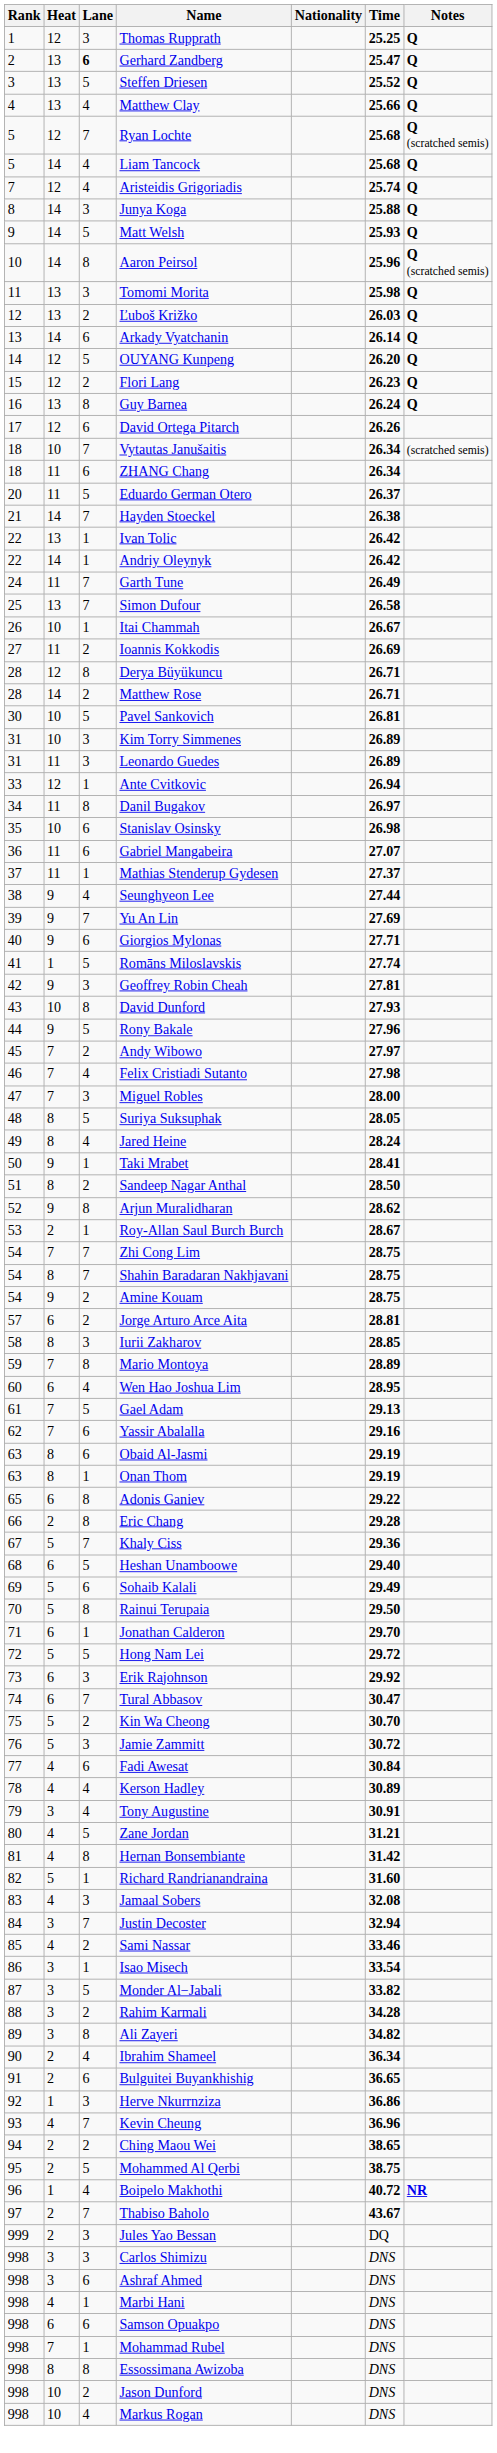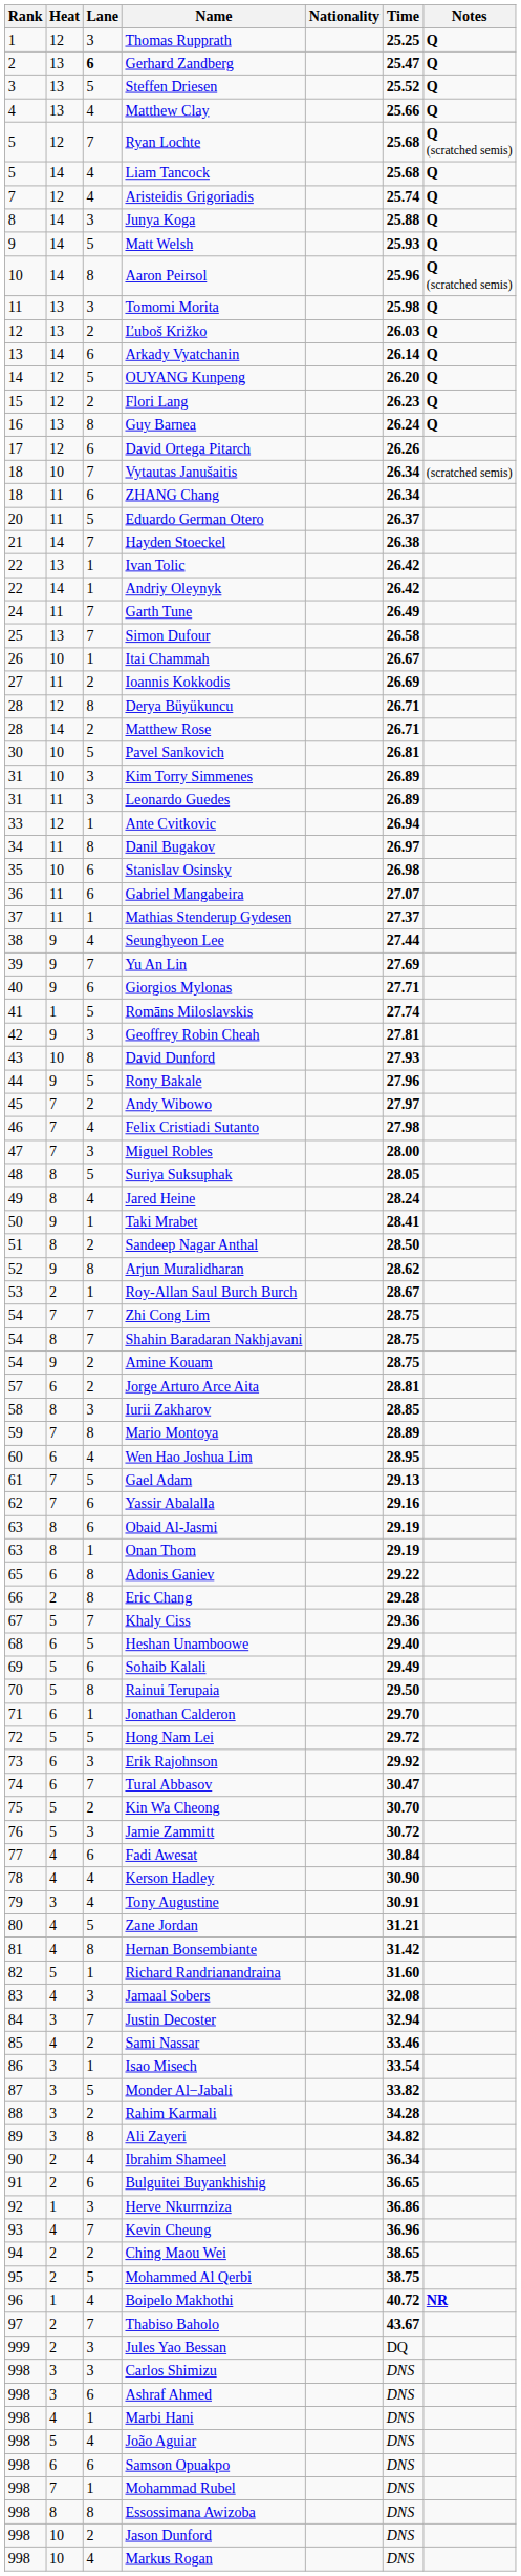 <table class="wikitable sortable">
 <tr>
 <th>Rank</th>
 <th>Heat</th>
 <th>Lane</th>
 <th>Name</th>
 <th>Nationality</th>
 <th>Time</th>
 <th>Notes</th>
 </tr>
 <tr>
 <td>1</td>
 <td>12</td>
 <td>3</td>
 <td><a href='#'>Thomas Rupprath</a></td>
 <td></td>
 <td><strong>25.25</strong></td>
 <td><strong>Q</strong></td>
 </tr>
 <tr>
 <td>2</td>
 <td>13</td>
 <td><strong>6</strong></td>
 <td><a href='#'>Gerhard Zandberg</a></td>
 <td></td>
 <td><strong>25.47</strong></td>
 <td><strong>Q</strong></td>
 </tr>
 <tr>
 <td>3</td>
 <td>13</td>
 <td>5</td>
 <td><a href='#'>Steffen Driesen</a></td>
 <td></td>
 <td><strong>25.52</strong></td>
 <td><strong>Q</strong></td>
 </tr>
 <tr>
 <td>4</td>
 <td>13</td>
 <td>4</td>
 <td><a href='#'>Matthew Clay</a></td>
 <td></td>
 <td><strong>25.66</strong></td>
 <td><strong>Q</strong></td>
 </tr>
 <tr>
 <td>5</td>
 <td>12</td>
 <td>7</td>
 <td><a href='#'>Ryan Lochte</a></td>
 <td></td>
 <td><strong>25.68</strong></td>
 <td><strong>Q</strong><br> <small>(scratched semis)</small></td>
 </tr>
 <tr>
 <td>5</td>
 <td>14</td>
 <td>4</td>
 <td><a href='#'>Liam Tancock</a></td>
 <td></td>
 <td><strong>25.68</strong></td>
 <td><strong>Q</strong></td>
 </tr>
 <tr>
 <td>7</td>
 <td>12</td>
 <td>4</td>
 <td><a href='#'>Aristeidis Grigoriadis</a></td>
 <td></td>
 <td><strong>25.74</strong></td>
 <td><strong>Q</strong></td>
 </tr>
 <tr>
 <td>8</td>
 <td>14</td>
 <td>3</td>
 <td><a href='#'>Junya Koga</a></td>
 <td></td>
 <td><strong>25.88</strong></td>
 <td><strong>Q</strong></td>
 </tr>
 <tr>
 <td>9</td>
 <td>14</td>
 <td>5</td>
 <td><a href='#'>Matt Welsh</a></td>
 <td></td>
 <td><strong>25.93</strong></td>
 <td><strong>Q</strong></td>
 </tr>
 <tr>
 <td>10</td>
 <td>14</td>
 <td>8</td>
 <td><a href='#'>Aaron Peirsol</a></td>
 <td></td>
 <td><strong>25.96</strong></td>
 <td><strong>Q</strong><br> <small>(scratched semis)</small></td>
 </tr>
 <tr>
 <td>11</td>
 <td>13</td>
 <td>3</td>
 <td><a href='#'>Tomomi Morita</a></td>
 <td></td>
 <td><strong>25.98</strong></td>
 <td><strong>Q</strong></td>
 </tr>
 <tr>
 <td>12</td>
 <td>13</td>
 <td>2</td>
 <td><a href='#'>Ľuboš Križko</a></td>
 <td></td>
 <td><strong>26.03</strong></td>
 <td><strong>Q</strong></td>
 </tr>
 <tr>
 <td>13</td>
 <td>14</td>
 <td>6</td>
 <td><a href='#'>Arkady Vyatchanin</a></td>
 <td></td>
 <td><strong>26.14</strong></td>
 <td><strong>Q</strong></td>
 </tr>
 <tr>
 <td>14</td>
 <td>12</td>
 <td>5</td>
 <td><a href='#'>OUYANG Kunpeng</a></td>
 <td></td>
 <td><strong>26.20</strong></td>
 <td><strong>Q</strong></td>
 </tr>
 <tr>
 <td>15</td>
 <td>12</td>
 <td>2</td>
 <td><a href='#'>Flori Lang</a></td>
 <td></td>
 <td><strong>26.23</strong></td>
 <td><strong>Q</strong></td>
 </tr>
 <tr>
 <td>16</td>
 <td>13</td>
 <td>8</td>
 <td><a href='#'>Guy Barnea</a></td>
 <td></td>
 <td><strong>26.24</strong></td>
 <td><strong>Q</strong></td>
 </tr>
 <tr>
 <td>17</td>
 <td>12</td>
 <td>6</td>
 <td><a href='#'>David Ortega Pitarch</a></td>
 <td></td>
 <td><strong>26.26</strong></td>
 <td></td>
 </tr>
 <tr>
 <td>18</td>
 <td>10</td>
 <td>7</td>
 <td><a href='#'>Vytautas Janušaitis</a></td>
 <td></td>
 <td><strong>26.34</strong></td>
 <td><small>(scratched semis)</small></td>
 </tr>
 <tr>
 <td>18</td>
 <td>11</td>
 <td>6</td>
 <td><a href='#'>ZHANG Chang</a></td>
 <td></td>
 <td><strong>26.34</strong></td>
 <td></td>
 </tr>
 <tr>
 <td>20</td>
 <td>11</td>
 <td>5</td>
 <td><a href='#'>Eduardo German Otero</a></td>
 <td></td>
 <td><strong>26.37</strong></td>
 <td></td>
 </tr>
 <tr>
 <td>21</td>
 <td>14</td>
 <td>7</td>
 <td><a href='#'>Hayden Stoeckel</a></td>
 <td></td>
 <td><strong>26.38</strong></td>
 <td></td>
 </tr>
 <tr>
 <td>22</td>
 <td>13</td>
 <td>1</td>
 <td><a href='#'>Ivan Tolic</a></td>
 <td></td>
 <td><strong>26.42</strong></td>
 <td></td>
 </tr>
 <tr>
 <td>22</td>
 <td>14</td>
 <td>1</td>
 <td><a href='#'>Andriy Oleynyk</a></td>
 <td></td>
 <td><strong>26.42</strong></td>
 <td></td>
 </tr>
 <tr>
 <td>24</td>
 <td>11</td>
 <td>7</td>
 <td><a href='#'>Garth Tune</a></td>
 <td></td>
 <td><strong>26.49</strong></td>
 <td></td>
 </tr>
 <tr>
 <td>25</td>
 <td>13</td>
 <td>7</td>
 <td><a href='#'>Simon Dufour</a></td>
 <td></td>
 <td><strong>26.58</strong></td>
 <td></td>
 </tr>
 <tr>
 <td>26</td>
 <td>10</td>
 <td>1</td>
 <td><a href='#'>Itai Chammah</a></td>
 <td></td>
 <td><strong>26.67</strong></td>
 <td></td>
 </tr>
 <tr>
 <td>27</td>
 <td>11</td>
 <td>2</td>
 <td><a href='#'>Ioannis Kokkodis</a></td>
 <td></td>
 <td><strong>26.69</strong></td>
 <td></td>
 </tr>
 <tr>
 <td>28</td>
 <td>12</td>
 <td>8</td>
 <td><a href='#'>Derya Büyükuncu</a></td>
 <td></td>
 <td><strong>26.71</strong></td>
 <td></td>
 </tr>
 <tr>
 <td>28</td>
 <td>14</td>
 <td>2</td>
 <td><a href='#'>Matthew Rose</a></td>
 <td></td>
 <td><strong>26.71</strong></td>
 <td></td>
 </tr>
 <tr>
 <td>30</td>
 <td>10</td>
 <td>5</td>
 <td><a href='#'>Pavel Sankovich</a></td>
 <td></td>
 <td><strong>26.81</strong></td>
 <td></td>
 </tr>
 <tr>
 <td>31</td>
 <td>10</td>
 <td>3</td>
 <td><a href='#'>Kim Torry Simmenes</a></td>
 <td></td>
 <td><strong>26.89</strong></td>
 <td></td>
 </tr>
 <tr>
 <td>31</td>
 <td>11</td>
 <td>3</td>
 <td><a href='#'>Leonardo Guedes</a></td>
 <td></td>
 <td><strong>26.89</strong></td>
 <td></td>
 </tr>
 <tr>
 <td>33</td>
 <td>12</td>
 <td>1</td>
 <td><a href='#'>Ante Cvitkovic</a></td>
 <td></td>
 <td><strong>26.94</strong></td>
 <td></td>
 </tr>
 <tr>
 <td>34</td>
 <td>11</td>
 <td>8</td>
 <td><a href='#'>Danil Bugakov</a></td>
 <td></td>
 <td><strong>26.97</strong></td>
 <td></td>
 </tr>
 <tr>
 <td>35</td>
 <td>10</td>
 <td>6</td>
 <td><a href='#'>Stanislav Osinsky</a></td>
 <td></td>
 <td><strong>26.98</strong></td>
 <td></td>
 </tr>
 <tr>
 <td>36</td>
 <td>11</td>
 <td>6</td>
 <td><a href='#'>Gabriel Mangabeira</a></td>
 <td></td>
 <td><strong>27.07</strong></td>
 <td></td>
 </tr>
 <tr>
 <td>37</td>
 <td>11</td>
 <td>1</td>
 <td><a href='#'>Mathias Stenderup Gydesen</a></td>
 <td></td>
 <td><strong>27.37</strong></td>
 <td></td>
 </tr>
 <tr>
 <td>38</td>
 <td>9</td>
 <td>4</td>
 <td><a href='#'>Seunghyeon Lee</a></td>
 <td></td>
 <td><strong>27.44</strong></td>
 <td></td>
 </tr>
 <tr>
 <td>39</td>
 <td>9</td>
 <td>7</td>
 <td><a href='#'>Yu An Lin</a></td>
 <td></td>
 <td><strong>27.69</strong></td>
 <td></td>
 </tr>
 <tr>
 <td>40</td>
 <td>9</td>
 <td>6</td>
 <td><a href='#'>Giorgios Mylonas</a></td>
 <td></td>
 <td><strong>27.71</strong></td>
 <td></td>
 </tr>
 <tr>
 <td>41</td>
 <td>1</td>
 <td>5</td>
 <td><a href='#'>Romāns Miloslavskis</a></td>
 <td></td>
 <td><strong>27.74</strong></td>
 <td></td>
 </tr>
 <tr>
 <td>42</td>
 <td>9</td>
 <td>3</td>
 <td><a href='#'>Geoffrey Robin Cheah</a></td>
 <td></td>
 <td><strong>27.81</strong></td>
 <td></td>
 </tr>
 <tr>
 <td>43</td>
 <td>10</td>
 <td>8</td>
 <td><a href='#'>David Dunford</a></td>
 <td></td>
 <td><strong>27.93</strong></td>
 <td></td>
 </tr>
 <tr>
 <td>44</td>
 <td>9</td>
 <td>5</td>
 <td><a href='#'>Rony Bakale</a></td>
 <td></td>
 <td><strong>27.96</strong></td>
 <td></td>
 </tr>
 <tr>
 <td>45</td>
 <td>7</td>
 <td>2</td>
 <td><a href='#'>Andy Wibowo</a></td>
 <td></td>
 <td><strong>27.97</strong></td>
 <td></td>
 </tr>
 <tr>
 <td>46</td>
 <td>7</td>
 <td>4</td>
 <td><a href='#'>Felix Cristiadi Sutanto</a></td>
 <td></td>
 <td><strong>27.98</strong></td>
 <td></td>
 </tr>
 <tr>
 <td>47</td>
 <td>7</td>
 <td>3</td>
 <td><a href='#'>Miguel Robles</a></td>
 <td></td>
 <td><strong>28.00</strong></td>
 <td></td>
 </tr>
 <tr>
 <td>48</td>
 <td>8</td>
 <td>5</td>
 <td><a href='#'>Suriya Suksuphak</a></td>
 <td></td>
 <td><strong>28.05</strong></td>
 <td></td>
 </tr>
 <tr>
 <td>49</td>
 <td>8</td>
 <td>4</td>
 <td><a href='#'>Jared Heine</a></td>
 <td></td>
 <td><strong>28.24</strong></td>
 <td></td>
 </tr>
 <tr>
 <td>50</td>
 <td>9</td>
 <td>1</td>
 <td><a href='#'>Taki Mrabet</a></td>
 <td></td>
 <td><strong>28.41</strong></td>
 <td></td>
 </tr>
 <tr>
 <td>51</td>
 <td>8</td>
 <td>2</td>
 <td><a href='#'>Sandeep Nagar Anthal</a></td>
 <td></td>
 <td><strong>28.50</strong></td>
 <td></td>
 </tr>
 <tr>
 <td>52</td>
 <td>9</td>
 <td>8</td>
 <td><a href='#'>Arjun Muralidharan</a></td>
 <td></td>
 <td><strong>28.62</strong></td>
 <td></td>
 </tr>
 <tr>
 <td>53</td>
 <td>2</td>
 <td>1</td>
 <td><a href='#'>Roy-Allan Saul Burch Burch</a></td>
 <td></td>
 <td><strong>28.67</strong></td>
 <td></td>
 </tr>
 <tr>
 <td>54</td>
 <td>7</td>
 <td>7</td>
 <td><a href='#'>Zhi Cong Lim</a></td>
 <td></td>
 <td><strong>28.75</strong></td>
 <td></td>
 </tr>
 <tr>
 <td>54</td>
 <td>8</td>
 <td>7</td>
 <td><a href='#'>Shahin Baradaran Nakhjavani</a></td>
 <td></td>
 <td><strong>28.75</strong></td>
 <td></td>
 </tr>
 <tr>
 <td>54</td>
 <td>9</td>
 <td>2</td>
 <td><a href='#'>Amine Kouam</a></td>
 <td></td>
 <td><strong>28.75</strong></td>
 <td></td>
 </tr>
 <tr>
 <td>57</td>
 <td>6</td>
 <td>2</td>
 <td><a href='#'>Jorge Arturo Arce Aita</a></td>
 <td></td>
 <td><strong>28.81</strong></td>
 <td></td>
 </tr>
 <tr>
 <td>58</td>
 <td>8</td>
 <td>3</td>
 <td><a href='#'>Iurii Zakharov</a></td>
 <td></td>
 <td><strong>28.85</strong></td>
 <td></td>
 </tr>
 <tr>
 <td>59</td>
 <td>7</td>
 <td>8</td>
 <td><a href='#'>Mario Montoya</a></td>
 <td></td>
 <td><strong>28.89</strong></td>
 <td></td>
 </tr>
 <tr>
 <td>60</td>
 <td>6</td>
 <td>4</td>
 <td><a href='#'>Wen Hao Joshua Lim</a></td>
 <td></td>
 <td><strong>28.95</strong></td>
 <td></td>
 </tr>
 <tr>
 <td>61</td>
 <td>7</td>
 <td>5</td>
 <td><a href='#'>Gael Adam</a></td>
 <td></td>
 <td><strong>29.13</strong></td>
 <td></td>
 </tr>
 <tr>
 <td>62</td>
 <td>7</td>
 <td>6</td>
 <td><a href='#'>Yassir Abalalla</a></td>
 <td></td>
 <td><strong>29.16</strong></td>
 <td></td>
 </tr>
 <tr>
 <td>63</td>
 <td>8</td>
 <td>6</td>
 <td><a href='#'>Obaid Al-Jasmi</a></td>
 <td></td>
 <td><strong>29.19</strong></td>
 <td></td>
 </tr>
 <tr>
 <td>63</td>
 <td>8</td>
 <td>1</td>
 <td><a href='#'>Onan Thom</a></td>
 <td></td>
 <td><strong>29.19</strong></td>
 <td></td>
 </tr>
 <tr>
 <td>65</td>
 <td>6</td>
 <td>8</td>
 <td><a href='#'>Adonis Ganiev</a></td>
 <td></td>
 <td><strong>29.22</strong></td>
 <td></td>
 </tr>
 <tr>
 <td>66</td>
 <td>2</td>
 <td>8</td>
 <td><a href='#'>Eric Chang</a></td>
 <td></td>
 <td><strong>29.28</strong></td>
 <td></td>
 </tr>
 <tr>
 <td>67</td>
 <td>5</td>
 <td>7</td>
 <td><a href='#'>Khaly Ciss</a></td>
 <td></td>
 <td><strong>29.36</strong></td>
 <td></td>
 </tr>
 <tr>
 <td>68</td>
 <td>6</td>
 <td>5</td>
 <td><a href='#'>Heshan Unamboowe</a></td>
 <td></td>
 <td><strong>29.40</strong></td>
 <td></td>
 </tr>
 <tr>
 <td>69</td>
 <td>5</td>
 <td>6</td>
 <td><a href='#'>Sohaib Kalali</a></td>
 <td></td>
 <td><strong>29.49</strong></td>
 <td></td>
 </tr>
 <tr>
 <td>70</td>
 <td>5</td>
 <td>8</td>
 <td><a href='#'>Rainui Terupaia</a></td>
 <td></td>
 <td><strong>29.50</strong></td>
 <td></td>
 </tr>
 <tr>
 <td>71</td>
 <td>6</td>
 <td>1</td>
 <td><a href='#'>Jonathan Calderon</a></td>
 <td></td>
 <td><strong>29.70</strong></td>
 <td></td>
 </tr>
 <tr>
 <td>72</td>
 <td>5</td>
 <td>5</td>
 <td><a href='#'>Hong Nam Lei</a></td>
 <td></td>
 <td><strong>29.72</strong></td>
 <td></td>
 </tr>
 <tr>
 <td>73</td>
 <td>6</td>
 <td>3</td>
 <td><a href='#'>Erik Rajohnson</a></td>
 <td></td>
 <td><strong>29.92</strong></td>
 <td></td>
 </tr>
 <tr>
 <td>74</td>
 <td>6</td>
 <td>7</td>
 <td><a href='#'>Tural Abbasov</a></td>
 <td></td>
 <td><strong>30.47</strong></td>
 <td></td>
 </tr>
 <tr>
 <td>75</td>
 <td>5</td>
 <td>2</td>
 <td><a href='#'>Kin Wa Cheong</a></td>
 <td></td>
 <td><strong>30.70</strong></td>
 <td></td>
 </tr>
 <tr>
 <td>76</td>
 <td>5</td>
 <td>3</td>
 <td><a href='#'>Jamie Zammitt</a></td>
 <td></td>
 <td><strong>30.72</strong></td>
 <td></td>
 </tr>
 <tr>
 <td>77</td>
 <td>4</td>
 <td>6</td>
 <td><a href='#'>Fadi Awesat</a></td>
 <td></td>
 <td><strong>30.84</strong></td>
 <td></td>
 </tr>
 <tr>
 <td>78</td>
 <td>4</td>
 <td>4</td>
 <td><a href='#'>Kerson Hadley</a></td>
 <td></td>
-<td><strong>30.89</strong></td>
+<td><strong>30.90</strong></td>
 <td></td>
 </tr>
 <tr>
 <td>79</td>
 <td>3</td>
 <td>4</td>
 <td><a href='#'>Tony Augustine</a></td>
 <td></td>
 <td><strong>30.91</strong></td>
 <td></td>
 </tr>
 <tr>
 <td>80</td>
 <td>4</td>
 <td>5</td>
 <td><a href='#'>Zane Jordan</a></td>
 <td></td>
 <td><strong>31.21</strong></td>
 <td></td>
 </tr>
 <tr>
 <td>81</td>
 <td>4</td>
 <td>8</td>
 <td><a href='#'>Hernan Bonsembiante</a></td>
 <td></td>
 <td><strong>31.42</strong></td>
 <td></td>
 </tr>
 <tr>
 <td>82</td>
 <td>5</td>
 <td>1</td>
 <td><a href='#'>Richard Randrianandraina</a></td>
 <td></td>
 <td><strong>31.60</strong></td>
 <td></td>
 </tr>
 <tr>
 <td>83</td>
 <td>4</td>
 <td>3</td>
 <td><a href='#'>Jamaal Sobers</a></td>
 <td></td>
 <td><strong>32.08</strong></td>
 <td></td>
 </tr>
 <tr>
 <td>84</td>
 <td>3</td>
 <td>7</td>
 <td><a href='#'>Justin Decoster</a></td>
 <td></td>
 <td><strong>32.94</strong></td>
 <td></td>
 </tr>
 <tr>
 <td>85</td>
 <td>4</td>
 <td>2</td>
 <td><a href='#'>Sami Nassar</a></td>
 <td></td>
 <td><strong>33.46</strong></td>
 <td></td>
 </tr>
 <tr>
 <td>86</td>
 <td>3</td>
 <td>1</td>
 <td><a href='#'>Isao Misech</a></td>
 <td></td>
 <td><strong>33.54</strong></td>
 <td></td>
 </tr>
 <tr>
 <td>87</td>
 <td>3</td>
 <td>5</td>
 <td><a href='#'>Monder Al−Jabali</a></td>
 <td></td>
 <td><strong>33.82</strong></td>
 <td></td>
 </tr>
 <tr>
 <td>88</td>
 <td>3</td>
 <td>2</td>
 <td><a href='#'>Rahim Karmali</a></td>
 <td></td>
 <td><strong>34.28</strong></td>
 <td></td>
 </tr>
 <tr>
 <td>89</td>
 <td>3</td>
 <td>8</td>
 <td><a href='#'>Ali Zayeri</a></td>
 <td></td>
 <td><strong>34.82</strong></td>
 <td></td>
 </tr>
 <tr>
 <td>90</td>
 <td>2</td>
 <td>4</td>
 <td><a href='#'>Ibrahim Shameel</a></td>
 <td></td>
 <td><strong>36.34</strong></td>
 <td></td>
 </tr>
 <tr>
 <td>91</td>
 <td>2</td>
 <td>6</td>
 <td><a href='#'>Bulguitei Buyankhishig</a></td>
 <td></td>
 <td><strong>36.65</strong></td>
 <td></td>
 </tr>
 <tr>
 <td>92</td>
 <td>1</td>
 <td>3</td>
 <td><a href='#'>Herve Nkurrnziza</a></td>
 <td></td>
 <td><strong>36.86</strong></td>
 <td></td>
 </tr>
 <tr>
 <td>93</td>
 <td>4</td>
 <td>7</td>
 <td><a href='#'>Kevin Cheung</a></td>
 <td></td>
 <td><strong>36.96</strong></td>
 <td></td>
 </tr>
 <tr>
 <td>94</td>
 <td>2</td>
 <td>2</td>
 <td><a href='#'>Ching Maou Wei</a></td>
 <td></td>
 <td><strong>38.65</strong></td>
 <td></td>
 </tr>
 <tr>
 <td>95</td>
 <td>2</td>
 <td>5</td>
 <td><a href='#'>Mohammed Al Qerbi</a></td>
 <td></td>
 <td><strong>38.75</strong></td>
 <td></td>
 </tr>
 <tr>
 <td>96</td>
 <td>1</td>
 <td>4</td>
 <td><a href='#'>Boipelo Makhothi</a></td>
 <td></td>
 <td><strong>40.72</strong></td>
 <td><strong><a href='#'>NR</a></strong></td>
 </tr>
 <tr>
 <td>97</td>
 <td>2</td>
 <td>7</td>
 <td><a href='#'>Thabiso Baholo</a></td>
 <td></td>
 <td><strong>43.67</strong></td>
 <td></td>
 </tr>
 <tr>
 <td><span>999</span></td>
 <td>2</td>
 <td>3</td>
 <td><a href='#'>Jules Yao Bessan</a></td>
 <td></td>
 <td>DQ</td>
 <td></td>
 </tr>
 <tr>
 <td><span>998</span></td>
 <td>3</td>
 <td>3</td>
 <td><a href='#'>Carlos Shimizu</a></td>
 <td></td>
 <td><em>DNS</em></td>
 <td></td>
 </tr>
 <tr>
 <td><span>998</span></td>
 <td>3</td>
 <td>6</td>
 <td><a href='#'>Ashraf Ahmed</a></td>
 <td></td>
 <td><em>DNS</em></td>
 <td></td>
 </tr>
 <tr>
 <td><span>998</span></td>
 <td>4</td>
 <td>1</td>
 <td><a href='#'>Marbi Hani</a></td>
 <td></td>
 <td><em>DNS</em></td>
 <td></td>
 </tr>
 <tr>
 <td><span>998</span></td>
+<td>5</td>
+<td>4</td>
+<td><a href='#'>João Aguiar</a></td>
+<td></td>
+<td><em>DNS</em></td>
+<td></td>
+</tr>
+<tr>
+<td><span>998</span></td>
 <td>6</td>
 <td>6</td>
 <td><a href='#'>Samson Opuakpo</a></td>
 <td></td>
 <td><em>DNS</em></td>
 <td></td>
 </tr>
 <tr>
 <td><span>998</span></td>
 <td>7</td>
 <td>1</td>
 <td><a href='#'>Mohammad Rubel</a></td>
 <td></td>
 <td><em>DNS</em></td>
 <td></td>
 </tr>
 <tr>
 <td><span>998</span></td>
 <td>8</td>
 <td>8</td>
 <td><a href='#'>Essossimana Awizoba</a></td>
 <td></td>
 <td><em>DNS</em></td>
 <td></td>
 </tr>
 <tr>
 <td><span>998</span></td>
 <td>10</td>
 <td>2</td>
 <td><a href='#'>Jason Dunford</a></td>
 <td></td>
 <td><em>DNS</em></td>
 <td></td>
 </tr>
 <tr>
 <td><span>998</span></td>
 <td>10</td>
 <td>4</td>
 <td><a href='#'>Markus Rogan</a></td>
 <td></td>
 <td><em>DNS</em></td>
 <td></td>
 </tr>
 </table>
